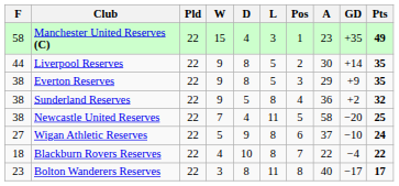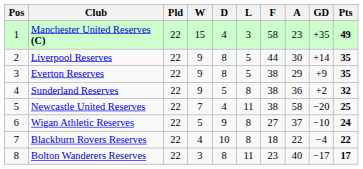 <table class="wikitable" style="text-align:center">
 <tr>
-<th width=30>F</th>
+<th width=30>Pos</th>
 <th width=200>Club</th>
 <th width=30>Pld</th>
 <th width=30>W</th>
 <th width=30>D</th>
 <th width=30>L</th>
-<th width=30>Pos</th>
+<th width=30>F</th>
 <th width=30>A</th>
 <th width=30>GD</th>
 <th width=30>Pts</th>
 </tr>
 <tr bgcolor=#ccffcc>
-<td>58</td>
+<td>1</td>
 <td align="left"><a href='#'>Manchester United Reserves</a> <strong>(C)</strong></td>
 <td>22</td>
 <td>15</td>
 <td>4</td>
 <td>3</td>
-<td>1</td>
+<td>58</td>
 <td>23</td>
 <td>+35</td>
 <td><strong>49</strong></td>
 </tr>
 <tr>
-<td>44</td>
+<td>2</td>
 <td align="left"><a href='#'>Liverpool Reserves</a></td>
 <td>22</td>
 <td>9</td>
 <td>8</td>
 <td>5</td>
-<td>2</td>
+<td>44</td>
 <td>30</td>
 <td>+14</td>
 <td><strong>35</strong></td>
 </tr>
 <tr>
-<td>38</td>
+<td>3</td>
 <td align="left"><a href='#'>Everton Reserves</a></td>
 <td>22</td>
 <td>9</td>
 <td>8</td>
 <td>5</td>
-<td>3</td>
+<td>38</td>
 <td>29</td>
 <td>+9</td>
 <td><strong>35</strong></td>
 </tr>
 <tr>
-<td>38</td>
+<td>4</td>
 <td align="left"><a href='#'>Sunderland Reserves</a></td>
 <td>22</td>
 <td>9</td>
 <td>5</td>
 <td>8</td>
-<td>4</td>
+<td>38</td>
 <td>36</td>
 <td>+2</td>
 <td><strong>32</strong></td>
 </tr>
 <tr>
-<td>38</td>
+<td>5</td>
 <td align="left"><a href='#'>Newcastle United Reserves</a></td>
 <td>22</td>
 <td>7</td>
 <td>4</td>
 <td>11</td>
-<td>5</td>
+<td>38</td>
 <td>58</td>
 <td>−20</td>
 <td><strong>25</strong></td>
 </tr>
 <tr>
-<td>27</td>
+<td>6</td>
 <td align="left"><a href='#'>Wigan Athletic Reserves</a></td>
 <td>22</td>
 <td>5</td>
 <td>9</td>
 <td>8</td>
-<td>6</td>
+<td>27</td>
 <td>37</td>
 <td>−10</td>
 <td><strong>24</strong></td>
 </tr>
 <tr>
-<td>18</td>
+<td>7</td>
 <td align="left"><a href='#'>Blackburn Rovers Reserves</a></td>
 <td>22</td>
 <td>4</td>
 <td>10</td>
 <td>8</td>
-<td>7</td>
+<td>18</td>
 <td>22</td>
 <td>−4</td>
 <td><strong>22</strong></td>
 </tr>
 <tr>
-<td>23</td>
+<td>8</td>
 <td align="left"><a href='#'>Bolton Wanderers Reserves</a></td>
 <td>22</td>
 <td>3</td>
 <td>8</td>
 <td>11</td>
-<td>8</td>
+<td>23</td>
 <td>40</td>
 <td>−17</td>
 <td><strong>17</strong></td>
 </tr>
 </table>
